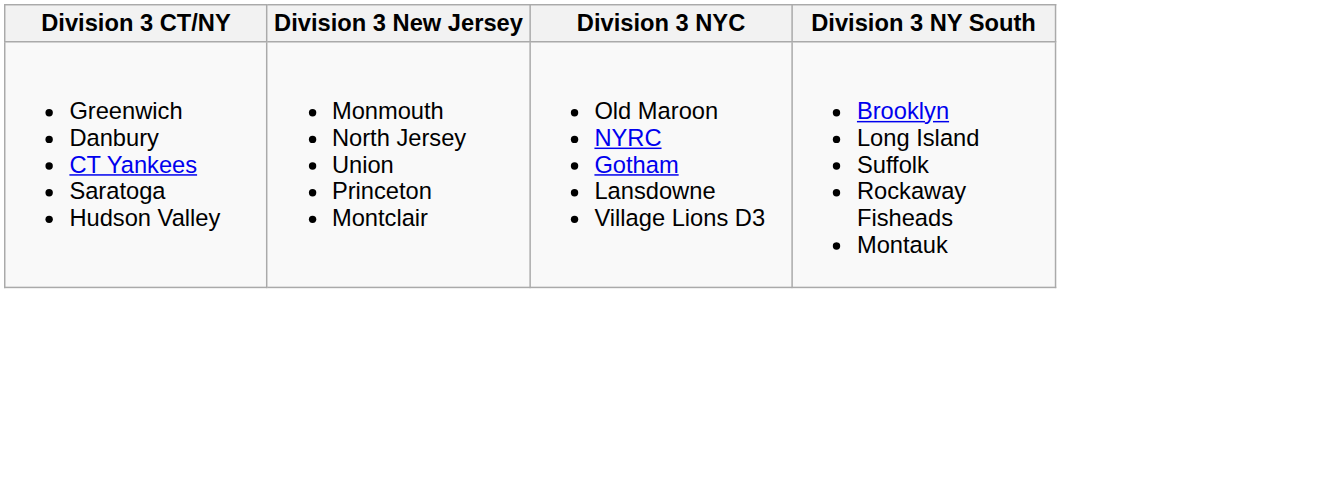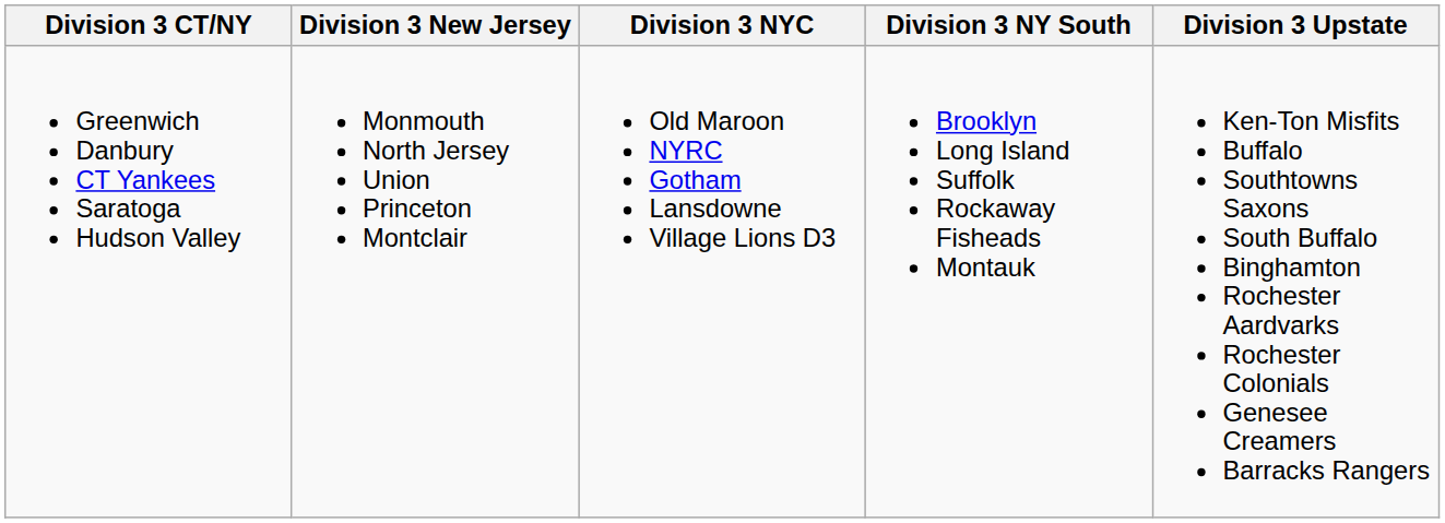 <table class="wikitable" style="text-align: left;">
 <tr valign="top">
 <th>Division 3 CT/NY</th>
 <th>Division 3 New Jersey</th>
 <th>Division 3 NYC</th>
 <th>Division 3 NY South</th>
+<th>Division 3 Upstate</th>
 </tr>
 <tr valign="top">
 <td style="width: 170px; text-align:left'"><br><ul><li>Greenwich</li><li>Danbury</li><li><a href='#'>CT Yankees</a></li><li>Saratoga</li><li>Hudson Valley</li></ul></td>
 <td style="width: 170px; text-align:left'"><br><ul><li>Monmouth</li><li>North Jersey</li><li>Union</li><li>Princeton</li><li>Montclair</li></ul></td>
 <td style="width: 170px; text-align:left'"><br><ul><li>Old Maroon</li><li><a href='#'>NYRC</a></li><li><a href='#'>Gotham</a></li><li>Lansdowne</li><li>Village Lions D3</li></ul></td>
 <td style="width: 170px; text-align:left'"><br><ul><li><a href='#'>Brooklyn</a></li><li>Long Island</li><li>Suffolk</li><li>Rockaway Fisheads</li><li>Montauk</li></ul></td>
+<td style="width: 170px; text-align:left'"><br><ul><li>Ken-Ton Misfits</li><li>Buffalo</li><li>Southtowns Saxons</li><li>South Buffalo</li><li>Binghamton</li><li>Rochester Aardvarks</li><li>Rochester Colonials</li><li>Genesee Creamers</li><li>Barracks Rangers</li></ul></td>
 </tr>
 </table>
